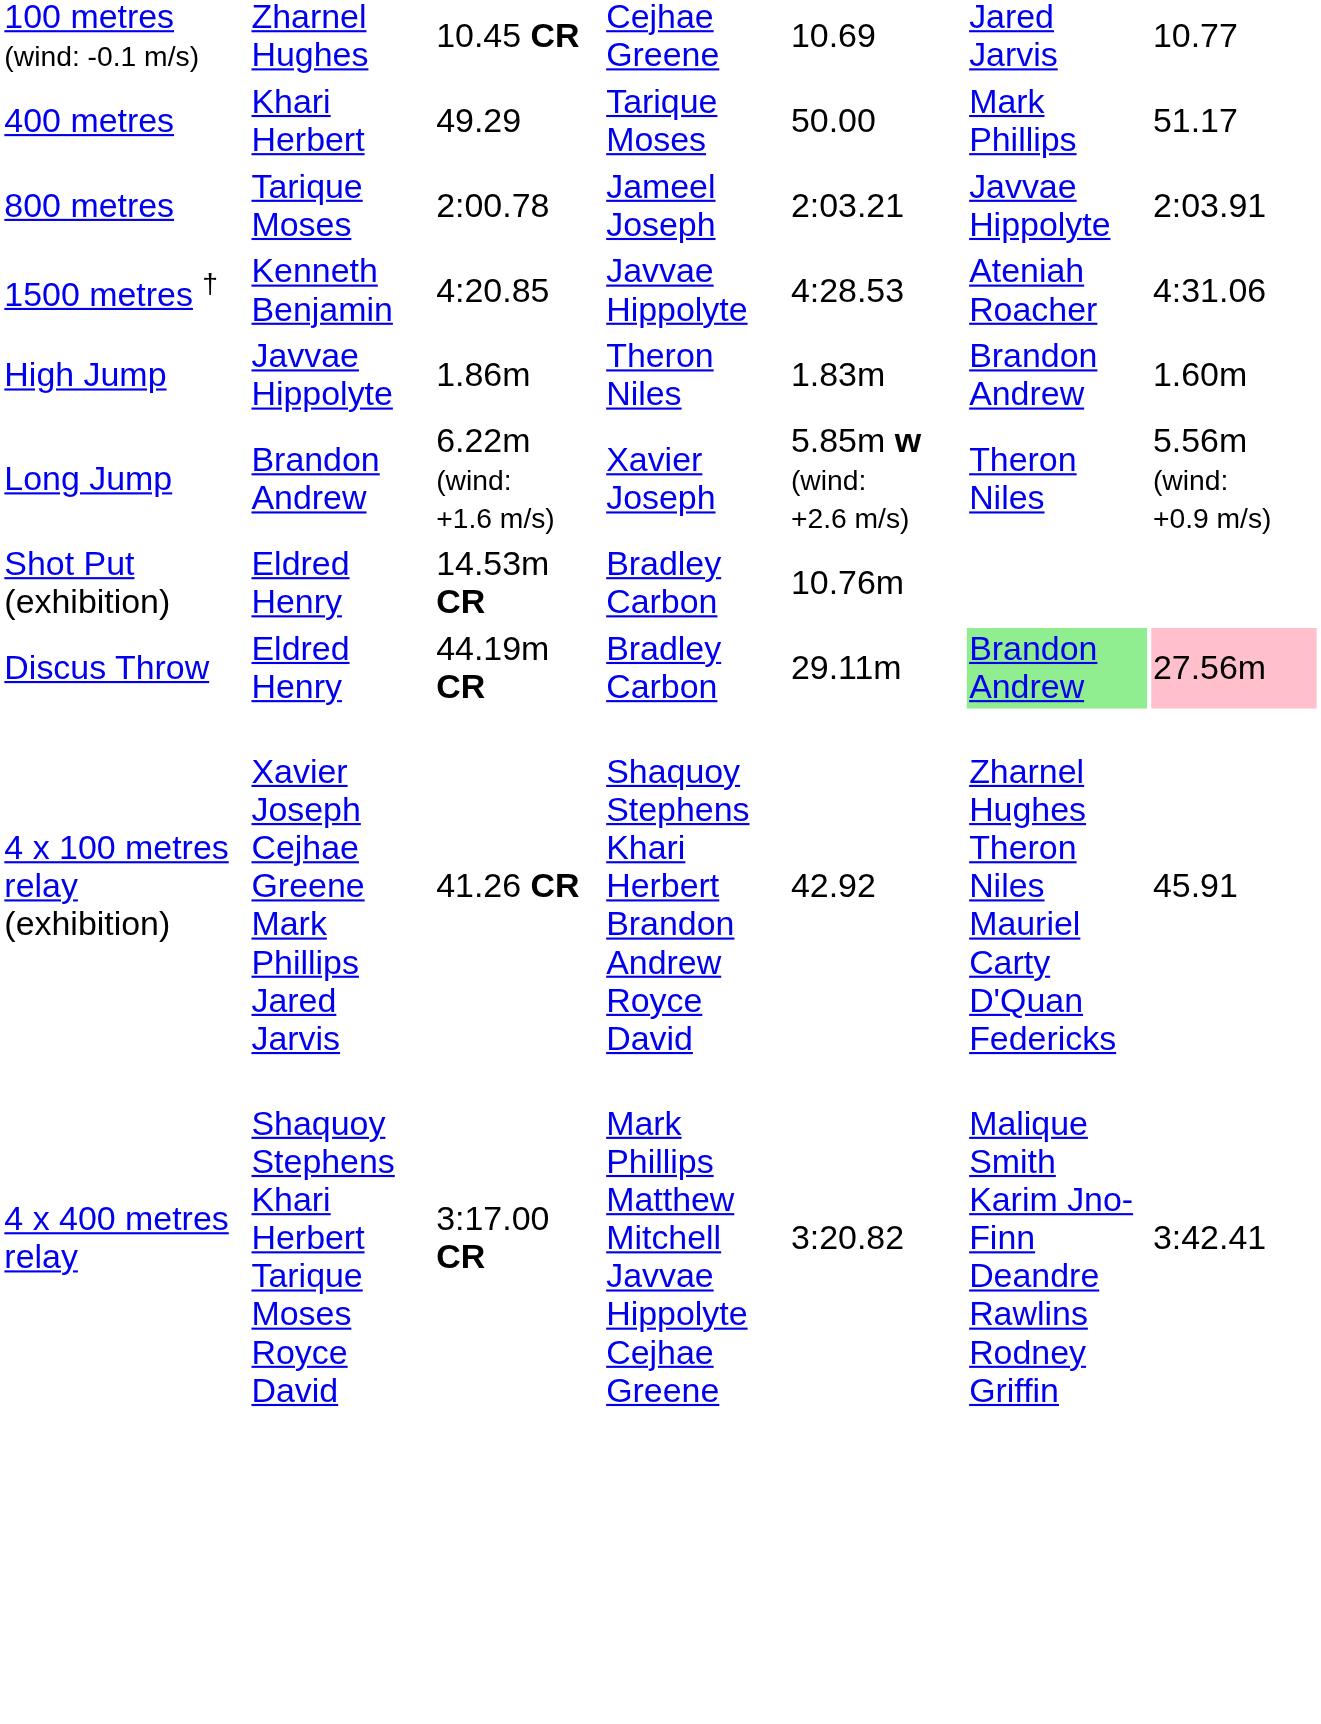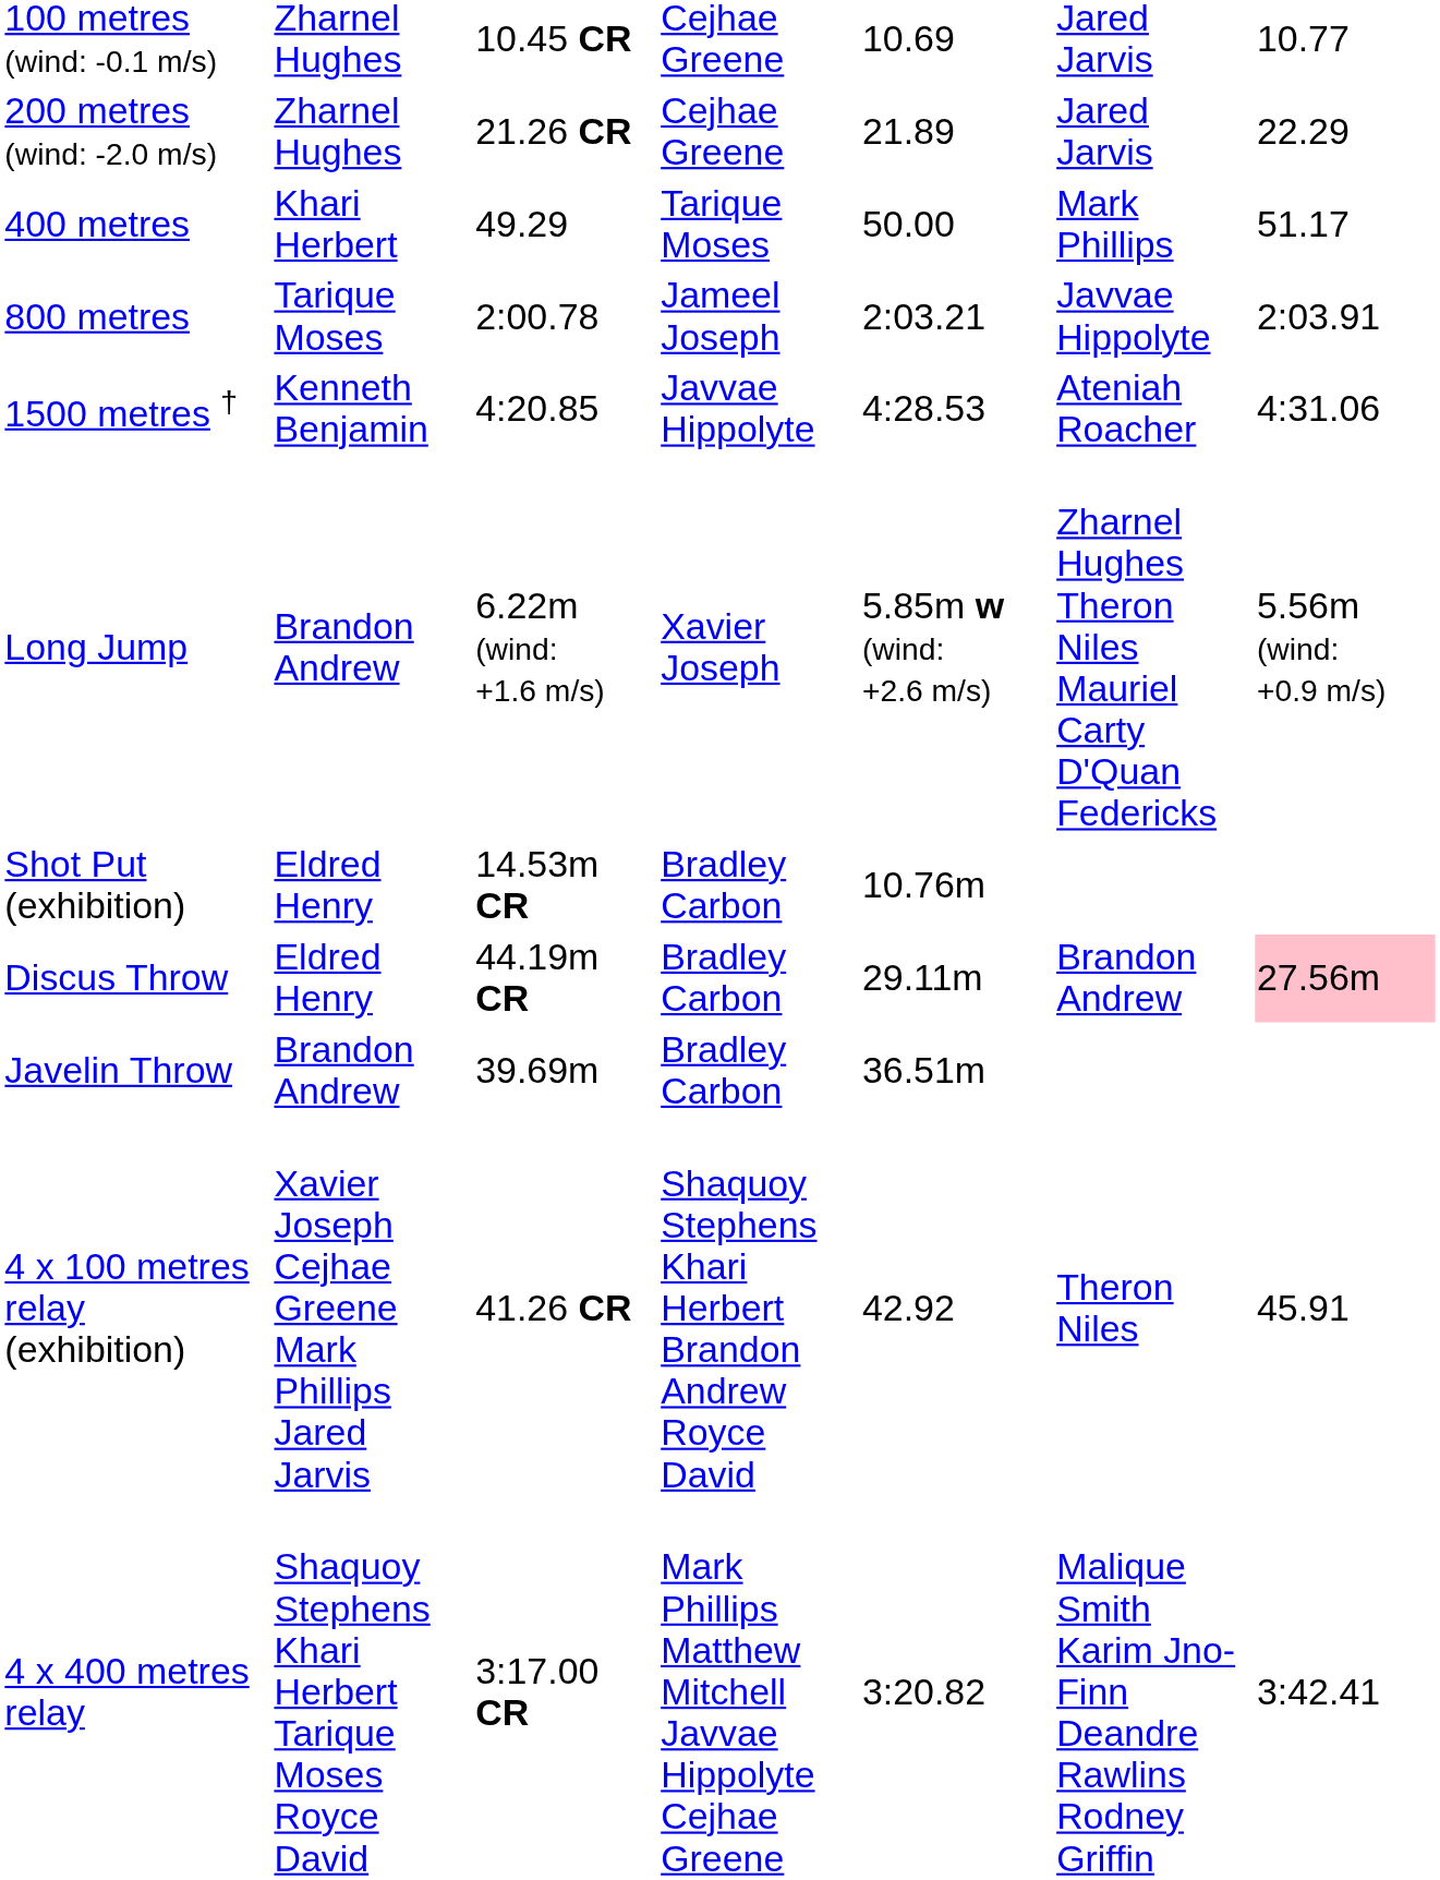 <table>
 <tr>
 <td><a href='#'>100 metres</a> <small>(wind: -0.1 m/s)</small></td>
 <td align=left><a href='#'>Zharnel Hughes</a> <br> </td>
 <td>10.45 <strong>CR</strong></td>
 <td align=left><a href='#'>Cejhae Greene</a> <br> </td>
 <td>10.69</td>
 <td align=left><a href='#'>Jared Jarvis</a> <br> </td>
 <td>10.77</td>
+</tr>
+<tr>
+<td><a href='#'>200 metres</a> <small>(wind: -2.0 m/s)</small></td>
+<td align=left><a href='#'>Zharnel Hughes</a> <br> </td>
+<td>21.26 <strong>CR</strong></td>
+<td align=left><a href='#'>Cejhae Greene</a> <br> </td>
+<td>21.89</td>
+<td align=left><a href='#'>Jared Jarvis</a> <br> </td>
+<td>22.29</td>
 </tr>
 <tr>
 <td><a href='#'>400 metres</a></td>
 <td align=left><a href='#'>Khari Herbert</a> <br> </td>
 <td>49.29</td>
 <td align=left><a href='#'>Tarique Moses</a> <br> </td>
 <td>50.00</td>
 <td align=left><a href='#'>Mark Phillips</a> <br> </td>
 <td>51.17</td>
 </tr>
 <tr>
 <td><a href='#'>800 metres</a></td>
 <td align=left><a href='#'>Tarique Moses</a> <br> </td>
 <td>2:00.78</td>
 <td align=left><a href='#'>Jameel Joseph</a> <br> </td>
 <td>2:03.21</td>
 <td align=left><a href='#'>Javvae Hippolyte</a> <br> </td>
 <td>2:03.91</td>
 </tr>
 <tr>
 <td><a href='#'>1500 metres</a> <sup>†</sup></td>
 <td align=left><a href='#'>Kenneth Benjamin</a> <br> </td>
 <td>4:20.85</td>
 <td align=left><a href='#'>Javvae Hippolyte</a> <br> </td>
 <td>4:28.53</td>
 <td align=left><a href='#'>Ateniah Roacher</a> <br> </td>
 <td>4:31.06</td>
 </tr>
 <tr>
-<td><a href='#'>High Jump</a></td>
-<td align=left><a href='#'>Javvae Hippolyte</a> <br> </td>
-<td>1.86m</td>
-<td align=left><a href='#'>Theron Niles</a> <br> </td>
-<td>1.83m</td>
-<td align=left><a href='#'>Brandon Andrew</a> <br> </td>
-<td>1.60m</td>
-</tr>
-<tr>
 <td><a href='#'>Long Jump</a></td>
 <td align=left><a href='#'>Brandon Andrew</a> <br> </td>
 <td>6.22m <small>(wind: +1.6 m/s)</small></td>
 <td align=left><a href='#'>Xavier Joseph</a> <br> </td>
 <td>5.85m <strong>w</strong> <small>(wind: +2.6 m/s)</small></td>
-<td align=left><a href='#'>Theron Niles</a> <br> </td>
+<td><br><a href='#'>Zharnel Hughes</a><br><a href='#'>Theron Niles</a><br><a href='#'>Mauriel Carty</a><br><a href='#'>D'Quan Federicks</a></td>
 <td>5.56m <small>(wind: +0.9 m/s)</small></td>
 </tr>
 <tr>
 <td><a href='#'>Shot Put</a> (exhibition)</td>
 <td align=left><a href='#'>Eldred Henry</a> <br> </td>
 <td>14.53m <strong>CR</strong></td>
 <td align=left><a href='#'>Bradley Carbon</a> <br> </td>
 <td>10.76m</td>
 <td></td>
 <td></td>
 </tr>
 <tr>
 <td><a href='#'>Discus Throw</a></td>
 <td align=left><a href='#'>Eldred Henry</a> <br> </td>
 <td>44.19m <strong>CR</strong></td>
 <td align=left><a href='#'>Bradley Carbon</a> <br> </td>
 <td>29.11m</td>
-<td align=left style="background: lightgreen;"><a href='#'>Brandon Andrew</a> <br> </td>
+<td align=left><a href='#'>Brandon Andrew</a> <br> </td>
 <td style="background: pink;">27.56m</td>
+</tr>
+<tr>
+<td><a href='#'>Javelin Throw</a></td>
+<td align=left><a href='#'>Brandon Andrew</a> <br> </td>
+<td>39.69m</td>
+<td align=left><a href='#'>Bradley Carbon</a> <br> </td>
+<td>36.51m</td>
+<td></td>
+<td></td>
 </tr>
 <tr>
 <td><a href='#'>4 x 100 metres relay</a> (exhibition)</td>
 <td><br><a href='#'>Xavier Joseph</a><br><a href='#'>Cejhae Greene</a><br><a href='#'>Mark Phillips</a><br><a href='#'>Jared Jarvis</a></td>
 <td>41.26 <strong>CR</strong></td>
 <td><br><a href='#'>Shaquoy Stephens</a><br><a href='#'>Khari Herbert</a><br><a href='#'>Brandon Andrew</a><br><a href='#'>Royce David</a></td>
 <td>42.92</td>
-<td><br><a href='#'>Zharnel Hughes</a><br><a href='#'>Theron Niles</a><br><a href='#'>Mauriel Carty</a><br><a href='#'>D'Quan Federicks</a></td>
+<td align=left><a href='#'>Theron Niles</a> <br> </td>
 <td>45.91</td>
 </tr>
 <tr>
 <td><a href='#'>4 x 400 metres relay</a></td>
 <td><br><a href='#'>Shaquoy Stephens</a><br><a href='#'>Khari Herbert</a><br><a href='#'>Tarique Moses</a><br><a href='#'>Royce David</a></td>
 <td>3:17.00 <strong>CR</strong></td>
 <td><br><a href='#'>Mark Phillips</a><br><a href='#'>Matthew Mitchell</a><br><a href='#'>Javvae Hippolyte</a><br><a href='#'>Cejhae Greene</a></td>
 <td>3:20.82</td>
 <td><br><a href='#'>Malique Smith</a><br><a href='#'>Karim Jno-Finn</a><br><a href='#'>Deandre Rawlins</a><br><a href='#'>Rodney Griffin</a></td>
 <td>3:42.41</td>
 </tr>
 </table>
